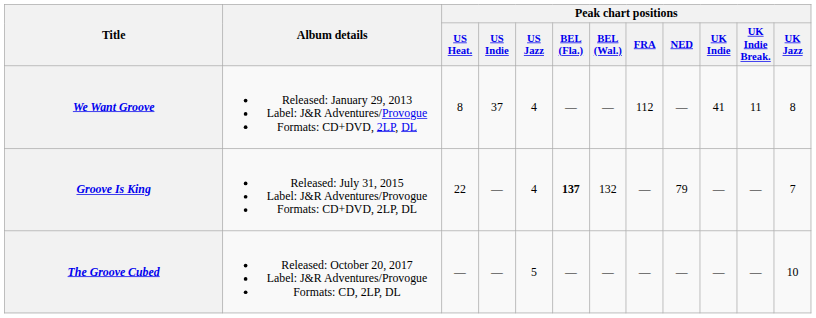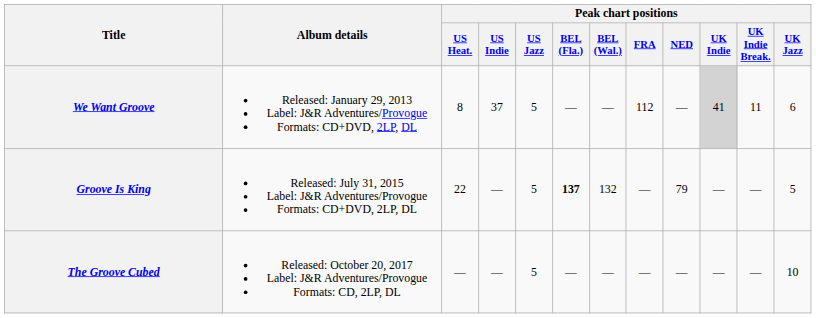 <table class="wikitable plainrowheaders" style="text-align:center;">
 <tr>
 <th scope="col" rowspan="2" style="width:18em;">Title</th>
 <th scope="col" rowspan="2" style="width:18em;">Album details</th>
 <th scope="col" colspan="10">Peak chart positions</th>
 </tr>
 <tr>
 <th scope="col" style="width:3em;font-size:90%;"><a href='#'>US<br>Heat.</a><br></th>
 <th scope="col" style="width:3em;font-size:90%;"><a href='#'>US<br>Indie</a><br></th>
 <th scope="col" style="width:3em;font-size:90%;"><a href='#'>US<br>Jazz</a><br></th>
 <th scope="col" style="width:3em;font-size:90%;"><a href='#'>BEL<br>(Fla.)</a><br></th>
 <th scope="col" style="width:3em;font-size:90%;"><a href='#'>BEL<br>(Wal.)</a><br></th>
 <th scope="col" style="width:3em;font-size:90%;"><a href='#'>FRA</a><br></th>
 <th scope="col" style="width:3em;font-size:90%;"><a href='#'>NED</a><br></th>
 <th scope="col" style="width:3em;font-size:90%;"><a href='#'>UK<br>Indie</a><br></th>
 <th scope="col" style="width:3em;font-size:90%;"><a href='#'>UK<br>Indie<br>Break.</a><br></th>
 <th scope="col" style="width:3em;font-size:90%;"><a href='#'>UK<br>Jazz</a><br></th>
 </tr>
 <tr>
 <th scope="row"><em><a href='#'>We Want Groove</a></em></th>
 <td><br><ul><li>Released: January 29, 2013</li><li>Label: J&R Adventures/<a href='#'>Provogue</a></li><li>Formats: CD+DVD, <a href='#'>2LP</a>, <a href='#'>DL</a></li></ul></td>
 <td>8</td>
 <td>37</td>
-<td>4</td>
+<td>5</td>
 <td>—</td>
 <td>—</td>
 <td>112</td>
 <td>—</td>
-<td>41</td>
+<td style="background: lightgrey;">41</td>
 <td>11</td>
-<td>8</td>
+<td>6</td>
 </tr>
 <tr>
 <th scope="row"><em><a href='#'>Groove Is King</a></em></th>
 <td><br><ul><li>Released: July 31, 2015</li><li>Label: J&R Adventures/Provogue</li><li>Formats: CD+DVD, 2LP, DL</li></ul></td>
 <td>22</td>
 <td>—</td>
-<td>4</td>
+<td>5</td>
 <td><strong>137</strong></td>
 <td>132</td>
 <td>—</td>
 <td>79</td>
 <td>—</td>
 <td>—</td>
-<td>7</td>
+<td>5</td>
 </tr>
 <tr>
 <th scope="row"><em><a href='#'>The Groove Cubed</a></em></th>
 <td><br><ul><li>Released: October 20, 2017</li><li>Label: J&R Adventures/Provogue</li><li>Formats: CD, 2LP, DL</li></ul></td>
 <td>—</td>
 <td>—</td>
 <td>5</td>
 <td>—</td>
 <td>—</td>
 <td>—</td>
 <td>—</td>
 <td>—</td>
 <td>—</td>
 <td>10</td>
 </tr>
 </table>
